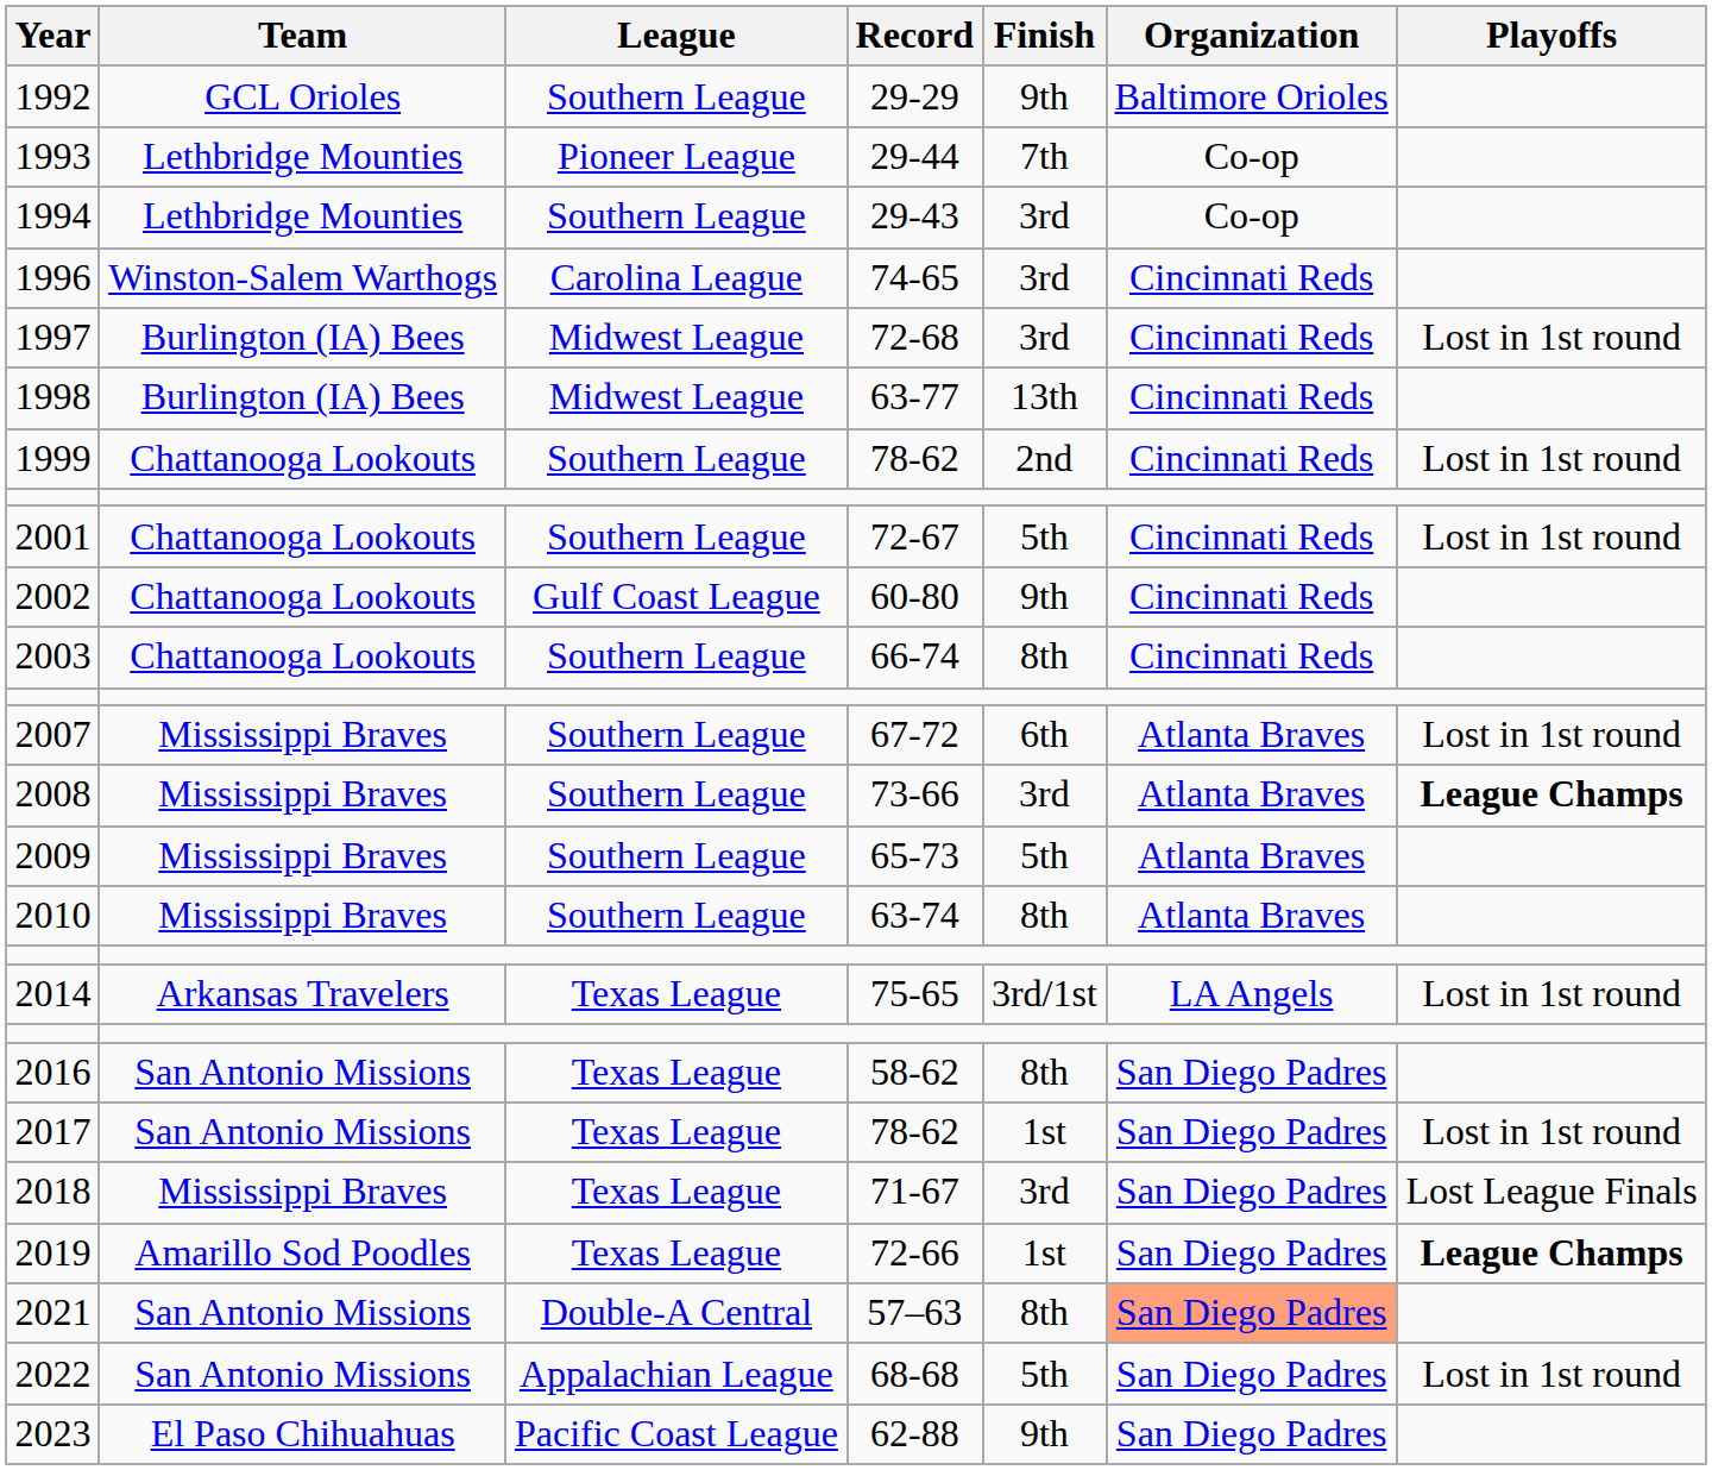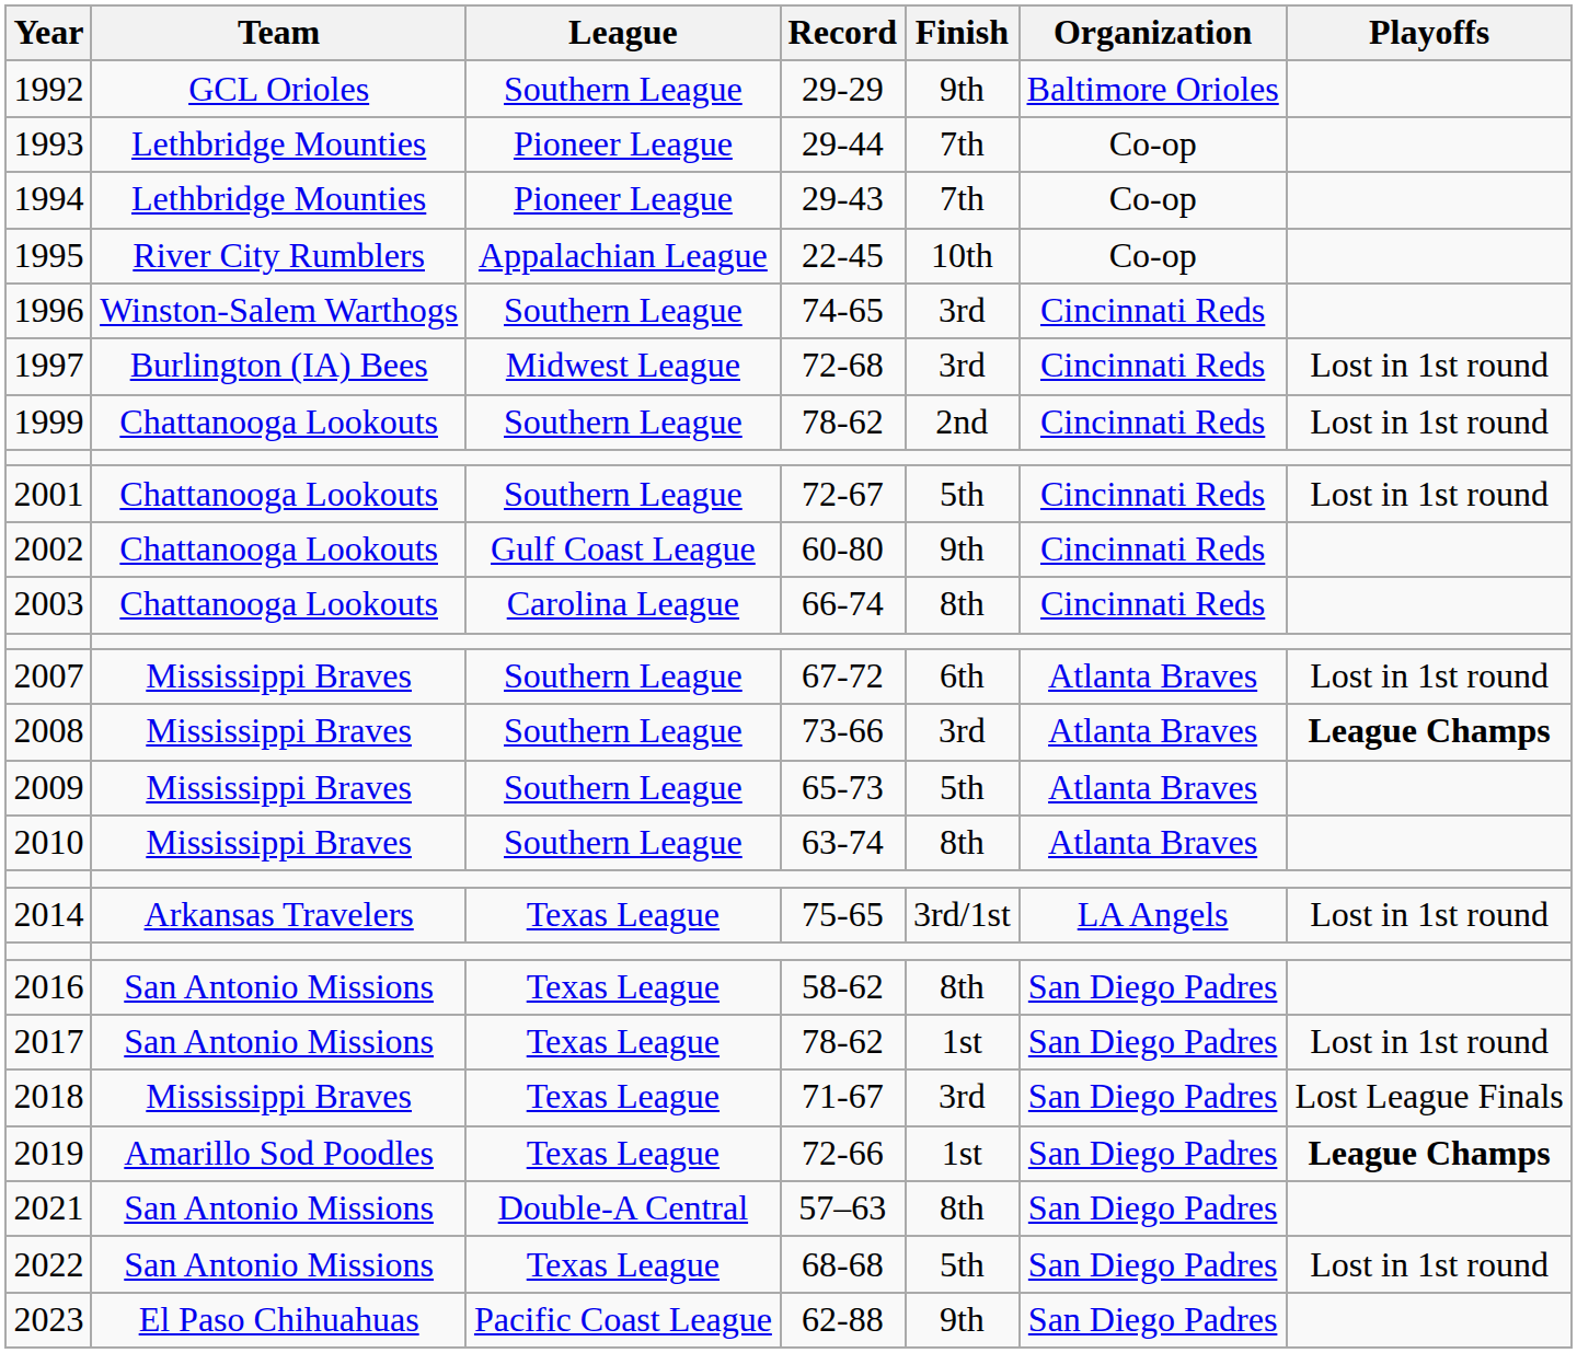 <table class="wikitable">
 <tr>
 <th>Year</th>
 <th>Team</th>
 <th>League</th>
 <th>Record</th>
 <th>Finish</th>
 <th>Organization</th>
 <th>Playoffs</th>
 </tr>
 <tr align=center>
 <td>1992</td>
 <td><a href='#'>GCL Orioles</a></td>
 <td><a href='#'>Southern League</a></td>
 <td>29-29</td>
 <td>9th</td>
 <td><a href='#'>Baltimore Orioles</a></td>
 <td></td>
 </tr>
 <tr align=center>
 <td>1993</td>
 <td><a href='#'>Lethbridge Mounties</a></td>
 <td><a href='#'>Pioneer League</a></td>
 <td>29-44</td>
 <td>7th</td>
 <td>Co-op</td>
 <td></td>
 </tr>
 <tr align=center>
 <td>1994</td>
 <td><a href='#'>Lethbridge Mounties</a></td>
-<td><a href='#'>Southern League</a></td>
+<td><a href='#'>Pioneer League</a></td>
 <td>29-43</td>
-<td>3rd</td>
+<td>7th</td>
+<td>Co-op</td>
+<td></td>
+</tr>
+<tr align=center>
+<td>1995</td>
+<td><a href='#'>River City Rumblers</a></td>
+<td><a href='#'>Appalachian League</a></td>
+<td>22-45</td>
+<td>10th</td>
 <td>Co-op</td>
 <td></td>
 </tr>
 <tr align=center>
 <td>1996</td>
 <td><a href='#'>Winston-Salem Warthogs</a></td>
-<td><a href='#'>Carolina League</a></td>
+<td><a href='#'>Southern League</a></td>
 <td>74-65</td>
 <td>3rd</td>
 <td><a href='#'>Cincinnati Reds</a></td>
 <td></td>
 </tr>
 <tr align=center>
 <td>1997</td>
 <td><a href='#'>Burlington (IA) Bees</a></td>
 <td><a href='#'>Midwest League</a></td>
 <td>72-68</td>
 <td>3rd</td>
 <td><a href='#'>Cincinnati Reds</a></td>
 <td>Lost in 1st round</td>
-</tr>
-<tr align=center>
-<td>1998</td>
-<td><a href='#'>Burlington (IA) Bees</a></td>
-<td><a href='#'>Midwest League</a></td>
-<td>63-77</td>
-<td>13th</td>
-<td><a href='#'>Cincinnati Reds</a></td>
-<td></td>
 </tr>
 <tr align=center>
 <td>1999</td>
 <td><a href='#'>Chattanooga Lookouts</a></td>
 <td><a href='#'>Southern League</a></td>
 <td>78-62</td>
 <td>2nd</td>
 <td><a href='#'>Cincinnati Reds</a></td>
 <td>Lost in 1st round</td>
 </tr>
 <tr align=center>
 <td></td>
 </tr>
 <tr align=center>
 <td>2001</td>
 <td><a href='#'>Chattanooga Lookouts</a></td>
 <td><a href='#'>Southern League</a></td>
 <td>72-67</td>
 <td>5th</td>
 <td><a href='#'>Cincinnati Reds</a></td>
 <td>Lost in 1st round</td>
 </tr>
 <tr align=center>
 <td>2002</td>
 <td><a href='#'>Chattanooga Lookouts</a></td>
 <td><a href='#'>Gulf Coast League</a></td>
 <td>60-80</td>
 <td>9th</td>
 <td><a href='#'>Cincinnati Reds</a></td>
 <td></td>
 </tr>
 <tr align=center>
 <td>2003</td>
 <td><a href='#'>Chattanooga Lookouts</a></td>
-<td><a href='#'>Southern League</a></td>
+<td><a href='#'>Carolina League</a></td>
 <td>66-74</td>
 <td>8th</td>
 <td><a href='#'>Cincinnati Reds</a></td>
 <td></td>
 </tr>
 <tr align=center>
 <td></td>
 </tr>
 <tr align=center>
 <td>2007</td>
 <td><a href='#'>Mississippi Braves</a></td>
 <td><a href='#'>Southern League</a></td>
 <td>67-72</td>
 <td>6th</td>
 <td><a href='#'>Atlanta Braves</a></td>
 <td>Lost in 1st round</td>
 </tr>
 <tr align=center>
 <td>2008</td>
 <td><a href='#'>Mississippi Braves</a></td>
 <td><a href='#'>Southern League</a></td>
 <td>73-66</td>
 <td>3rd</td>
 <td><a href='#'>Atlanta Braves</a></td>
 <td><strong>League Champs</strong></td>
 </tr>
 <tr align=center>
 <td>2009</td>
 <td><a href='#'>Mississippi Braves</a></td>
 <td><a href='#'>Southern League</a></td>
 <td>65-73</td>
 <td>5th</td>
 <td><a href='#'>Atlanta Braves</a></td>
 <td></td>
 </tr>
 <tr align=center>
 <td>2010</td>
 <td><a href='#'>Mississippi Braves</a></td>
 <td><a href='#'>Southern League</a></td>
 <td>63-74</td>
 <td>8th</td>
 <td><a href='#'>Atlanta Braves</a></td>
 <td></td>
 </tr>
 <tr align=center>
 <td></td>
 </tr>
 <tr align=center>
 <td>2014</td>
 <td><a href='#'>Arkansas Travelers</a></td>
 <td><a href='#'>Texas League</a></td>
 <td>75-65</td>
 <td>3rd/1st</td>
 <td><a href='#'>LA Angels</a></td>
 <td>Lost in 1st round</td>
 </tr>
 <tr align=center>
 <td></td>
 </tr>
 <tr align=center>
 <td>2016</td>
 <td><a href='#'>San Antonio Missions</a></td>
 <td><a href='#'>Texas League</a></td>
 <td>58-62</td>
 <td>8th</td>
 <td><a href='#'>San Diego Padres</a></td>
 <td></td>
 </tr>
 <tr align=center>
 <td>2017</td>
 <td><a href='#'>San Antonio Missions</a></td>
 <td><a href='#'>Texas League</a></td>
 <td>78-62</td>
 <td>1st</td>
 <td><a href='#'>San Diego Padres</a></td>
 <td>Lost in 1st round</td>
 </tr>
 <tr align=center>
 <td>2018</td>
 <td><a href='#'>Mississippi Braves</a></td>
 <td><a href='#'>Texas League</a></td>
 <td>71-67</td>
 <td>3rd</td>
 <td><a href='#'>San Diego Padres</a></td>
 <td>Lost League Finals</td>
 </tr>
 <tr align=center>
 <td>2019</td>
 <td><a href='#'>Amarillo Sod Poodles</a></td>
 <td><a href='#'>Texas League</a></td>
 <td>72-66</td>
 <td>1st</td>
 <td><a href='#'>San Diego Padres</a></td>
 <td><strong>League Champs</strong></td>
 </tr>
 <tr align=center>
 <td>2021</td>
 <td><a href='#'>San Antonio Missions</a></td>
 <td><a href='#'>Double-A Central</a></td>
 <td>57–63</td>
 <td>8th</td>
-<td style="background: lightsalmon;"><a href='#'>San Diego Padres</a></td>
+<td><a href='#'>San Diego Padres</a></td>
 <td></td>
 </tr>
 <tr align=center>
 <td>2022</td>
 <td><a href='#'>San Antonio Missions</a></td>
-<td><a href='#'>Appalachian League</a></td>
+<td><a href='#'>Texas League</a></td>
 <td>68-68</td>
 <td>5th</td>
 <td><a href='#'>San Diego Padres</a></td>
 <td>Lost in 1st round</td>
 </tr>
 <tr align=center>
 <td>2023</td>
 <td><a href='#'>El Paso Chihuahuas</a></td>
 <td><a href='#'>Pacific Coast League</a></td>
 <td>62-88</td>
 <td>9th</td>
 <td><a href='#'>San Diego Padres</a></td>
 <td></td>
 </tr>
 </table>
